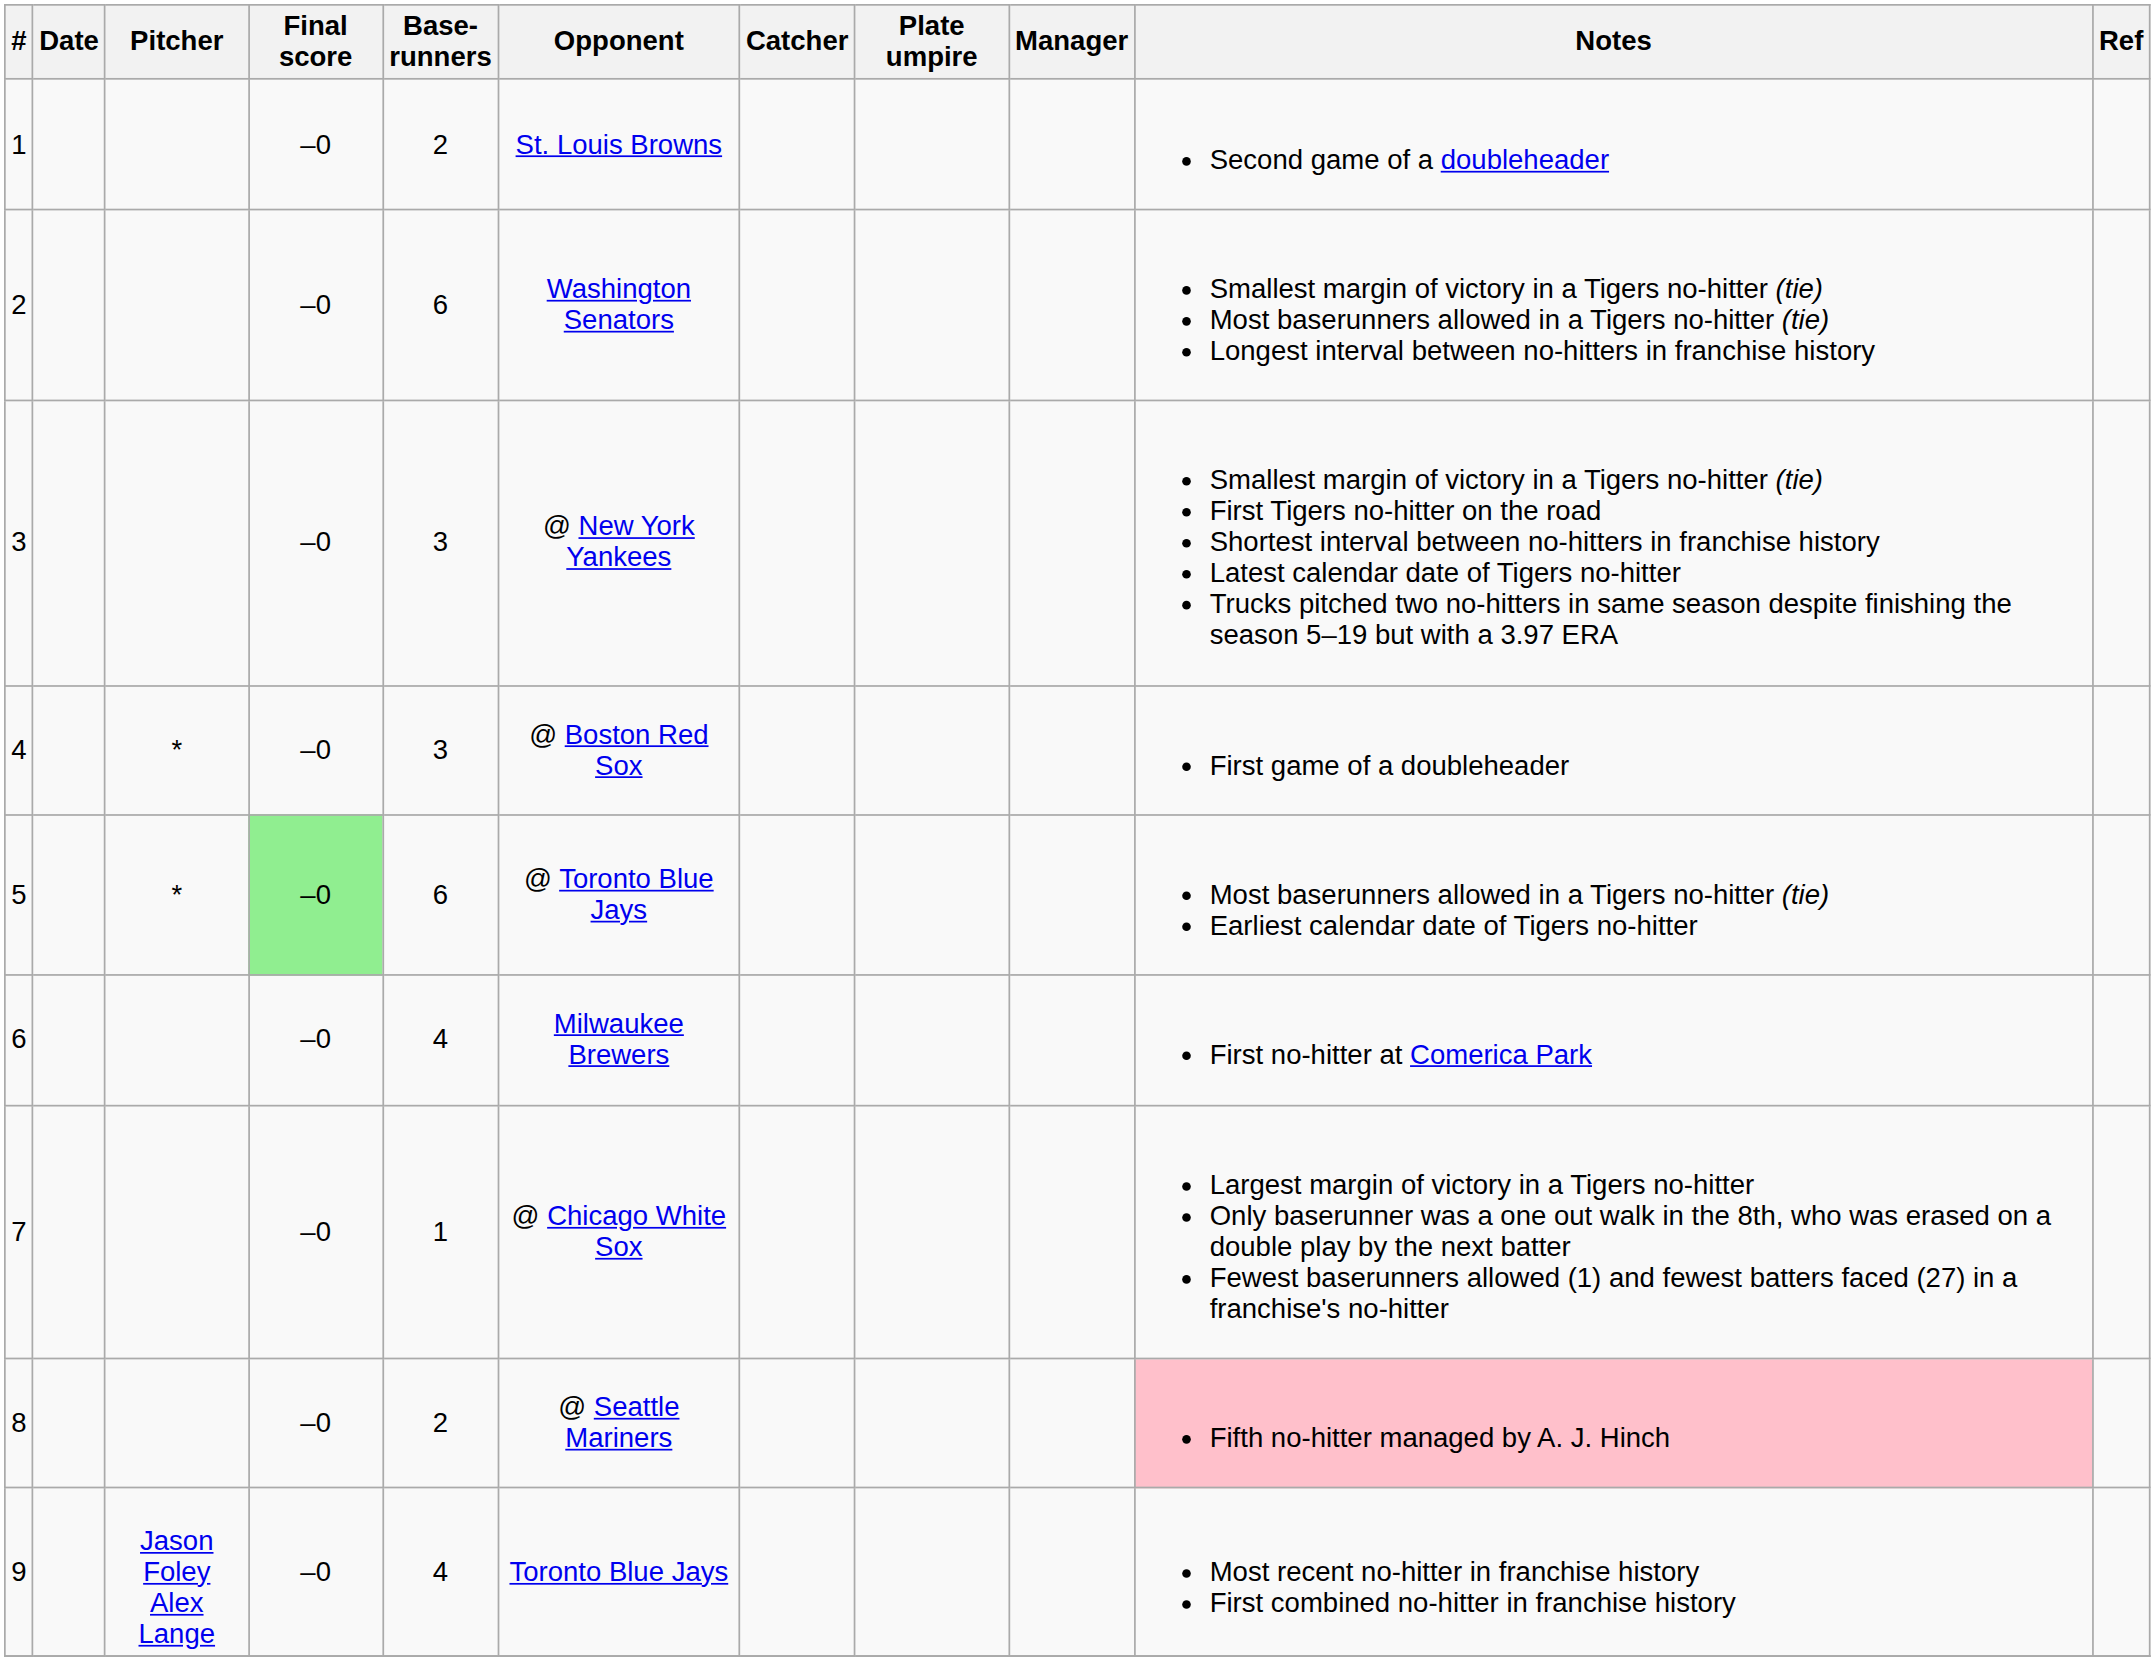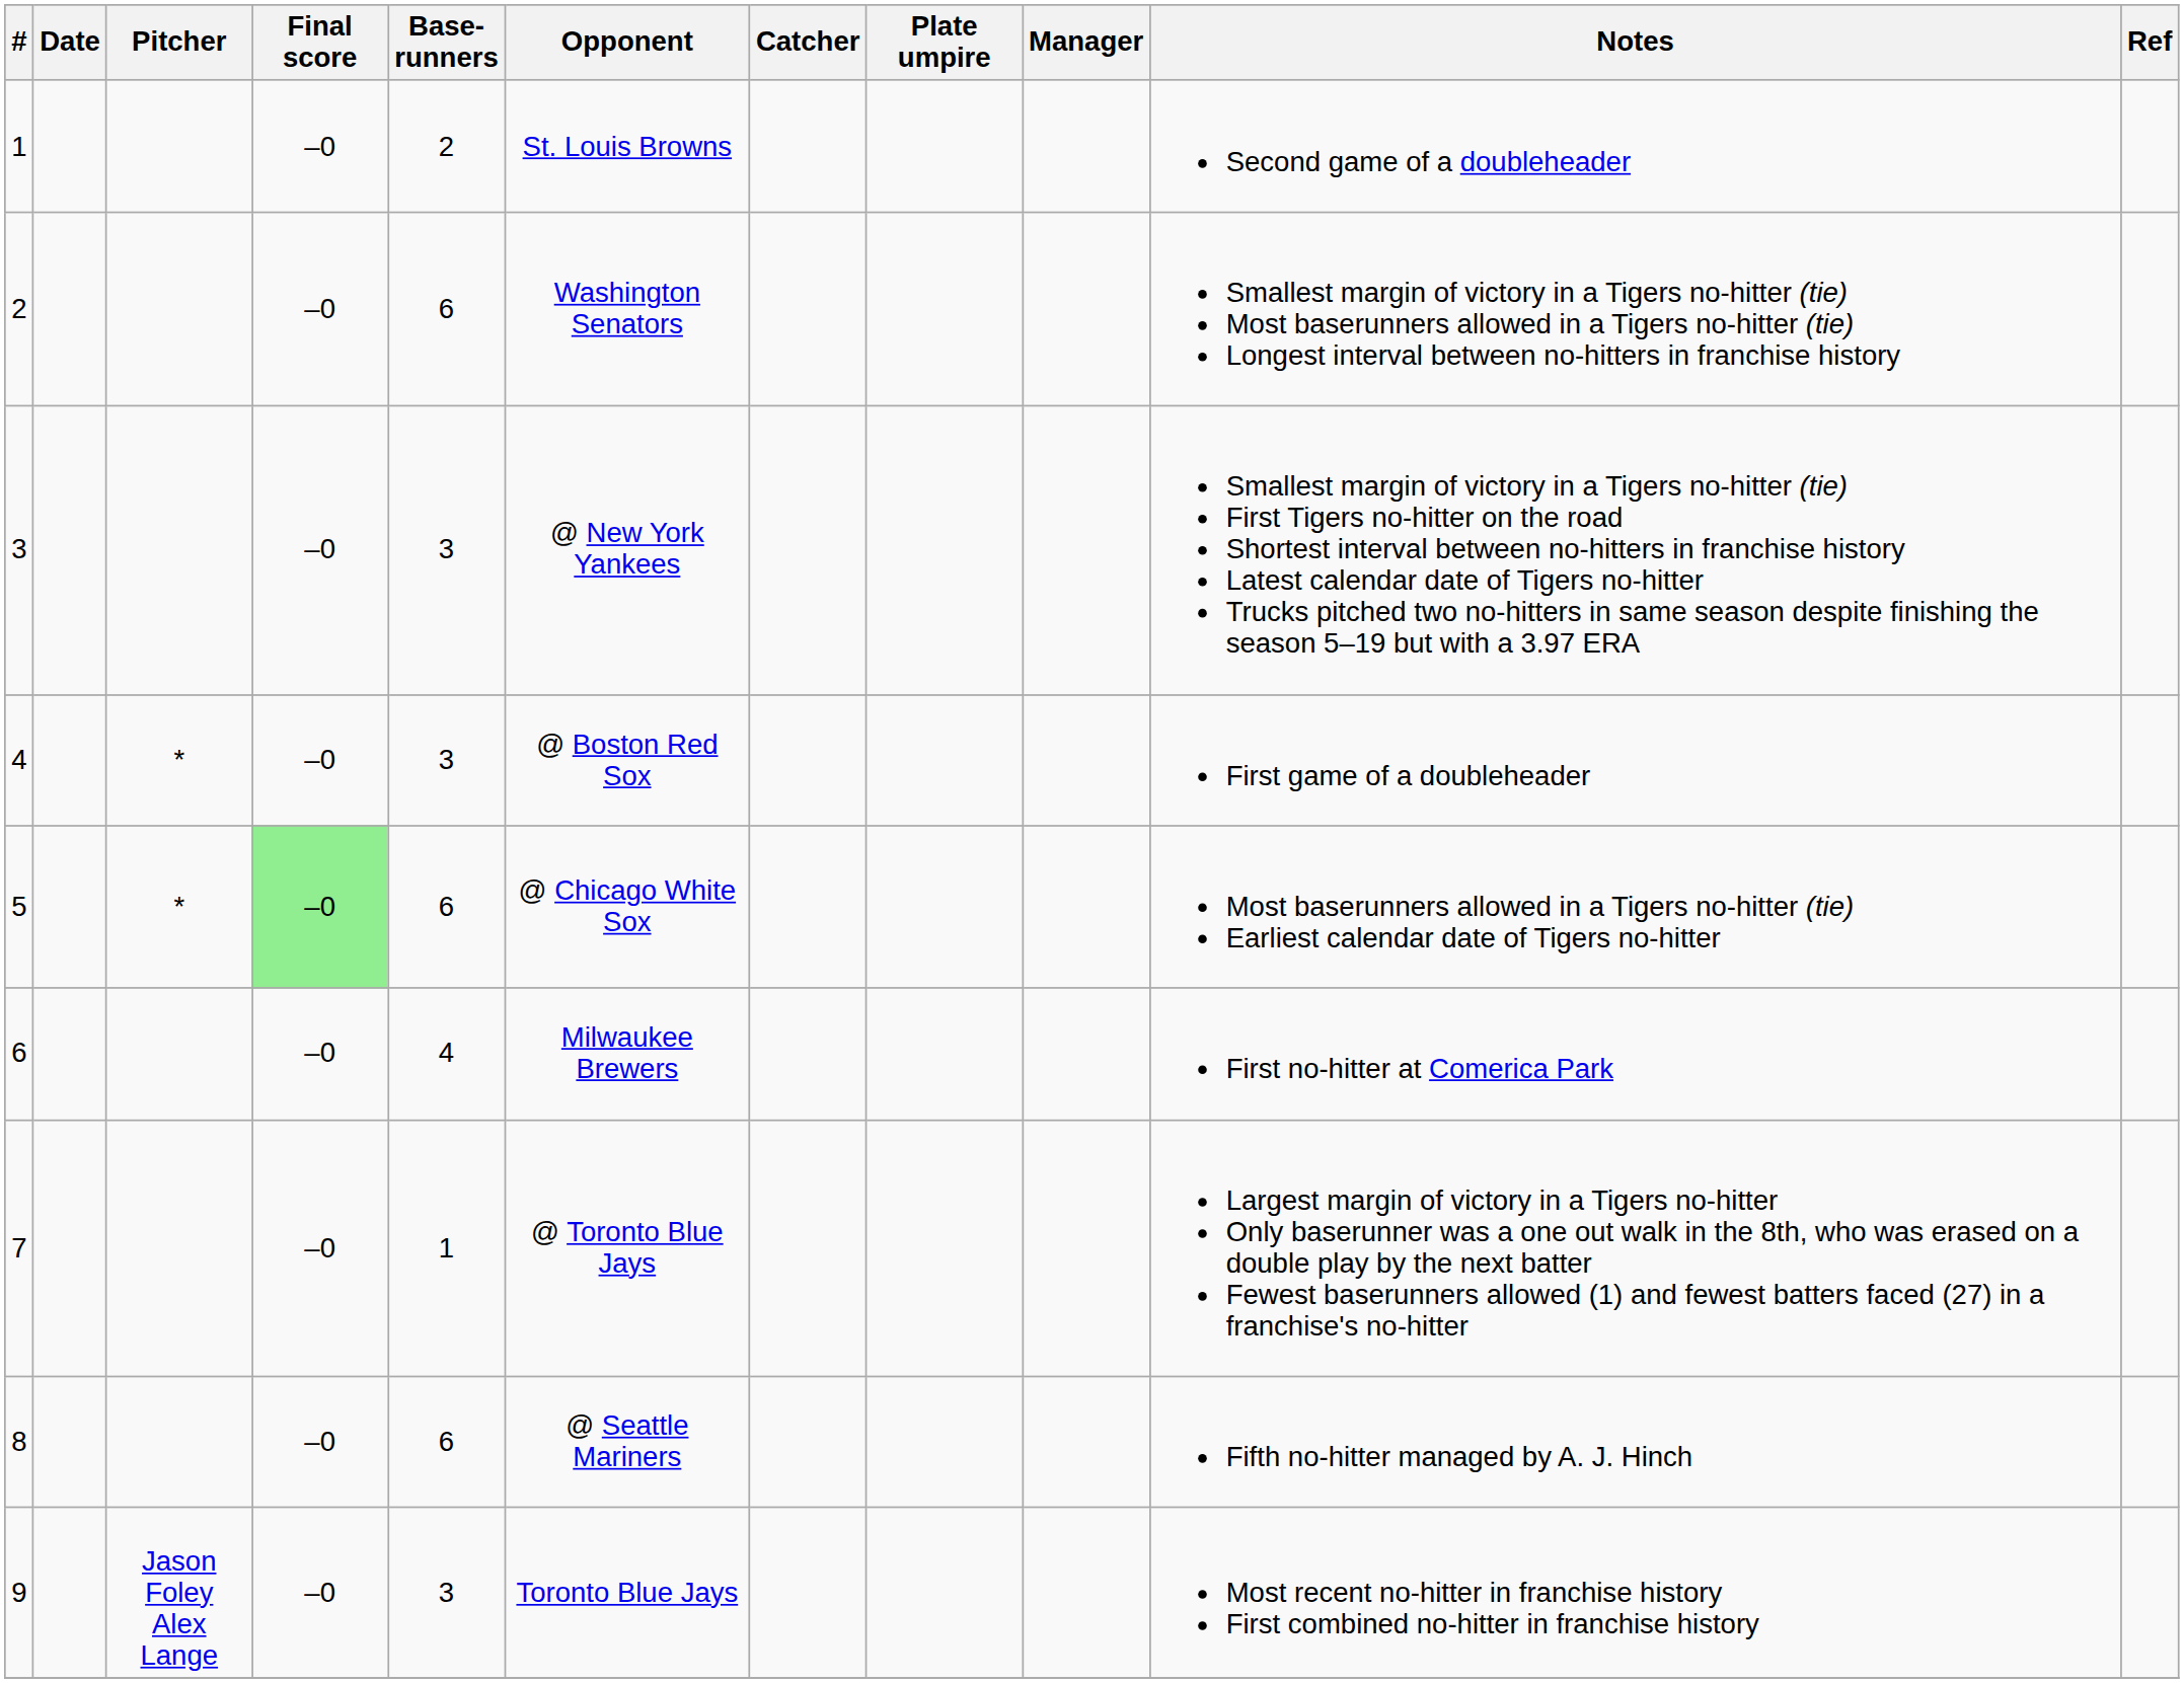 <table class="wikitable sortable" style="text-align:center" border="1">
 <tr>
 <th>#</th>
 <th>Date</th>
 <th>Pitcher</th>
 <th>Final score</th>
 <th>Base-<br>runners</th>
 <th>Opponent</th>
 <th>Catcher</th>
 <th>Plate umpire</th>
 <th>Manager</th>
 <th class="unsortable">Notes</th>
 <th class="unsortable">Ref</th>
 </tr>
 <tr>
 <td>1</td>
 <td></td>
 <td></td>
 <td>–0</td>
 <td>2</td>
 <td><a href='#'>St. Louis Browns</a></td>
 <td></td>
 <td></td>
 <td></td>
 <td align="left"><br><ul><li>Second game of a <a href='#'>doubleheader</a></li></ul></td>
 <td></td>
 </tr>
 <tr>
 <td>2</td>
 <td></td>
 <td> </td>
 <td>–0</td>
 <td>6</td>
 <td><a href='#'>Washington Senators</a></td>
 <td></td>
 <td></td>
 <td></td>
 <td align="left"><br><ul><li>Smallest margin of victory in a Tigers no-hitter <em>(tie)</em></li><li>Most baserunners allowed in a Tigers no-hitter <em>(tie)</em></li><li>Longest interval between no-hitters in franchise history</li></ul></td>
 <td></td>
 </tr>
 <tr>
 <td>3</td>
 <td></td>
 <td> </td>
 <td>–0</td>
 <td>3</td>
 <td>@ <a href='#'>New York Yankees</a></td>
 <td></td>
 <td></td>
 <td></td>
 <td align="left"><br><ul><li>Smallest margin of victory in a Tigers no-hitter <em>(tie)</em></li><li>First Tigers no-hitter on the road</li><li>Shortest interval between no-hitters in franchise history</li><li>Latest calendar date of Tigers no-hitter</li><li>Trucks pitched two no-hitters in same season despite finishing the season 5–19 but with a 3.97 ERA</li></ul></td>
 <td></td>
 </tr>
 <tr>
 <td>4</td>
 <td></td>
 <td>*</td>
 <td>–0</td>
 <td>3</td>
 <td>@ <a href='#'>Boston Red Sox</a></td>
 <td></td>
 <td></td>
 <td></td>
 <td align="left"><br><ul><li>First game of a doubleheader</li></ul></td>
 <td></td>
 </tr>
 <tr>
 <td>5</td>
 <td></td>
 <td>*</td>
 <td style="background: lightgreen;">–0</td>
 <td>6</td>
-<td>@ <a href='#'>Toronto Blue Jays</a></td>
+<td>@ <a href='#'>Chicago White Sox</a></td>
 <td></td>
 <td></td>
 <td></td>
 <td align="left"><br><ul><li>Most baserunners allowed in a Tigers no-hitter <em>(tie)</em></li><li>Earliest calendar date of Tigers no-hitter</li></ul></td>
 <td></td>
 </tr>
 <tr>
 <td>6</td>
 <td></td>
 <td> </td>
 <td>–0</td>
 <td>4</td>
 <td><a href='#'>Milwaukee Brewers</a></td>
 <td></td>
 <td></td>
 <td> </td>
 <td align="left"><br><ul><li>First no-hitter at <a href='#'>Comerica Park</a></li></ul></td>
 <td></td>
 </tr>
 <tr>
 <td>7</td>
 <td></td>
 <td> </td>
 <td>–0</td>
 <td>1</td>
-<td>@ <a href='#'>Chicago White Sox</a></td>
+<td>@ <a href='#'>Toronto Blue Jays</a></td>
 <td></td>
 <td></td>
 <td> </td>
 <td align="left"><br><ul><li>Largest margin of victory in a Tigers no-hitter</li><li>Only baserunner was a one out walk in the 8th, who was erased on a double play by the next batter</li><li>Fewest baserunners allowed (1) and fewest batters faced (27) in a franchise's no-hitter</li></ul></td>
 <td></td>
 </tr>
 <tr>
 <td>8</td>
 <td></td>
 <td></td>
 <td>–0</td>
-<td>2</td>
+<td>6</td>
 <td>@ <a href='#'>Seattle Mariners</a></td>
 <td></td>
 <td></td>
 <td> </td>
-<td align="left" style="background: pink;"><br><ul><li>Fifth no-hitter managed by A. J. Hinch</li></ul></td>
+<td align="left"><br><ul><li>Fifth no-hitter managed by A. J. Hinch</li></ul></td>
 <td></td>
 </tr>
 <tr>
 <td>9</td>
 <td></td>
 <td> <br><a href='#'>Jason Foley</a> <br><a href='#'>Alex Lange</a> </td>
 <td>–0</td>
-<td>4</td>
+<td>3</td>
 <td><a href='#'>Toronto Blue Jays</a></td>
 <td></td>
 <td></td>
 <td> </td>
 <td align="left"><br><ul><li>Most recent no-hitter in franchise history</li><li>First combined no-hitter in franchise history</li></ul></td>
 <td></td>
 </tr>
 <tr>
 </tr>
 </table>
